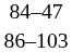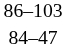 <table style="text-align:center">
 <tr>
 <th width=200></th>
 <th width=100></th>
 <th width=200></th>
 </tr>
 <tr>
+<td align=right></td>
+<td align=center>86–103</td>
+<td align=left><strong></strong></td>
+</tr>
+<tr>
 <td align=right><strong></strong></td>
 <td align=center>84–47</td>
 <td align=left></td>
 </tr>
-<tr>
-<td align=right></td>
-<td align=center>86–103</td>
-<td align=left><strong></strong></td>
-</tr>
 </table>
